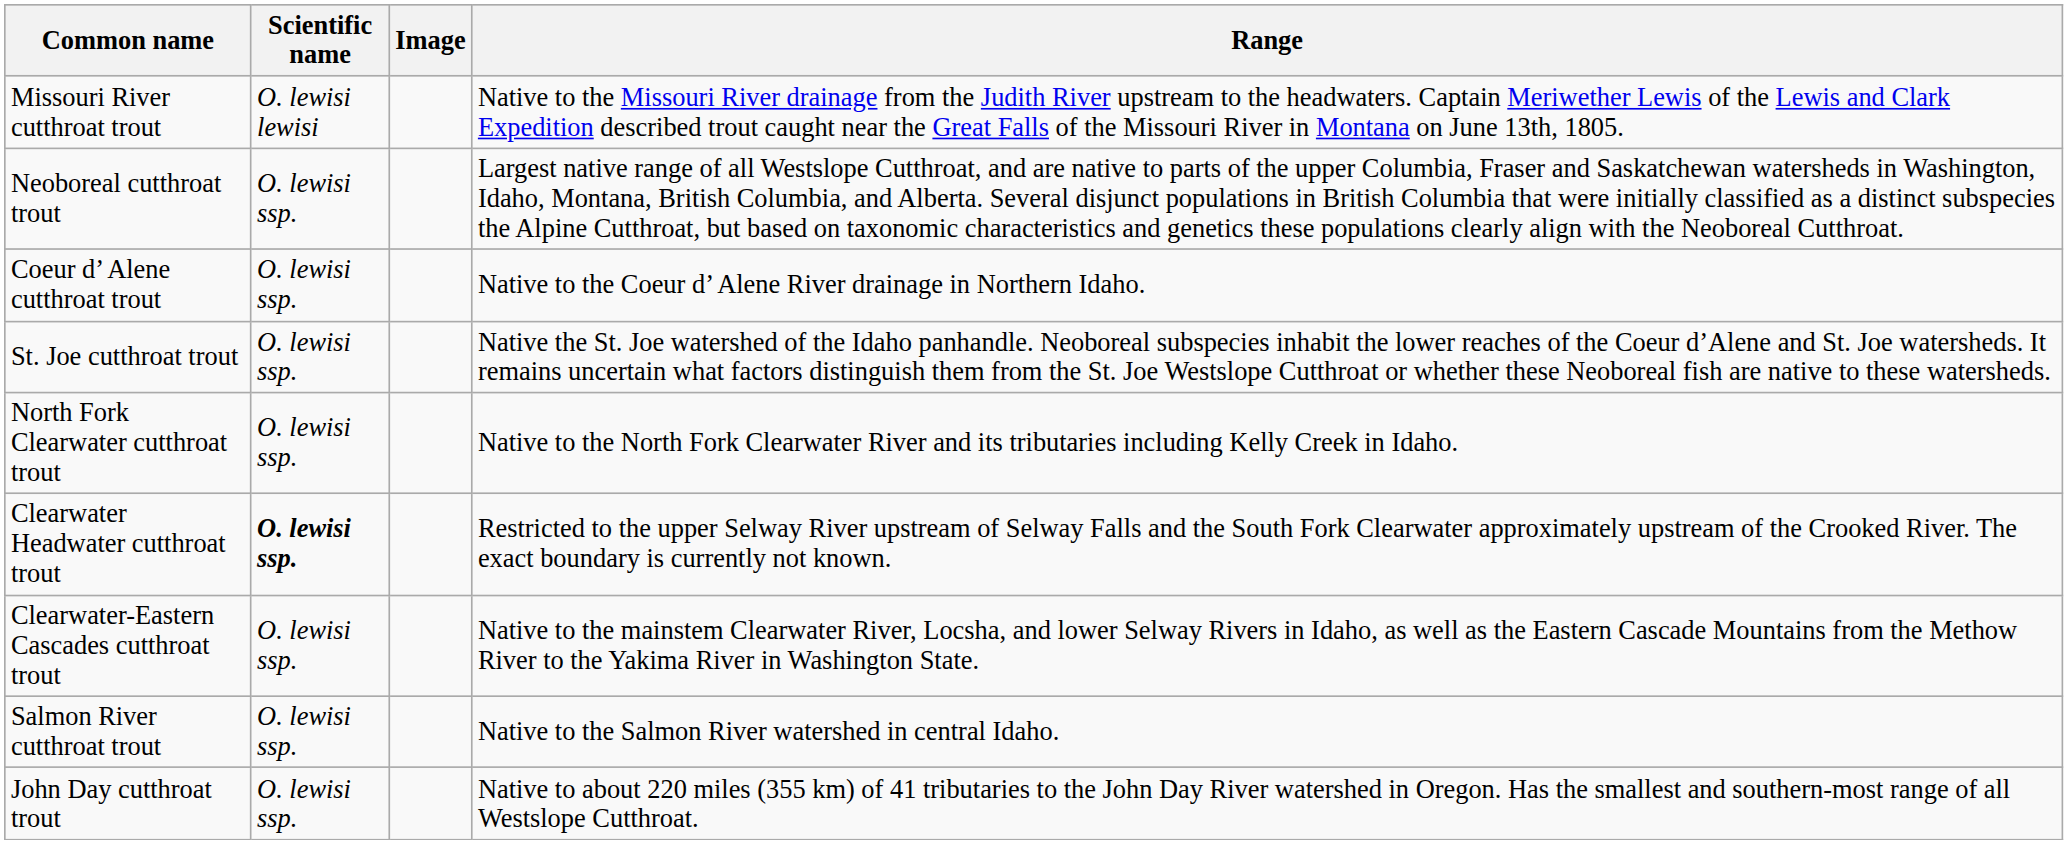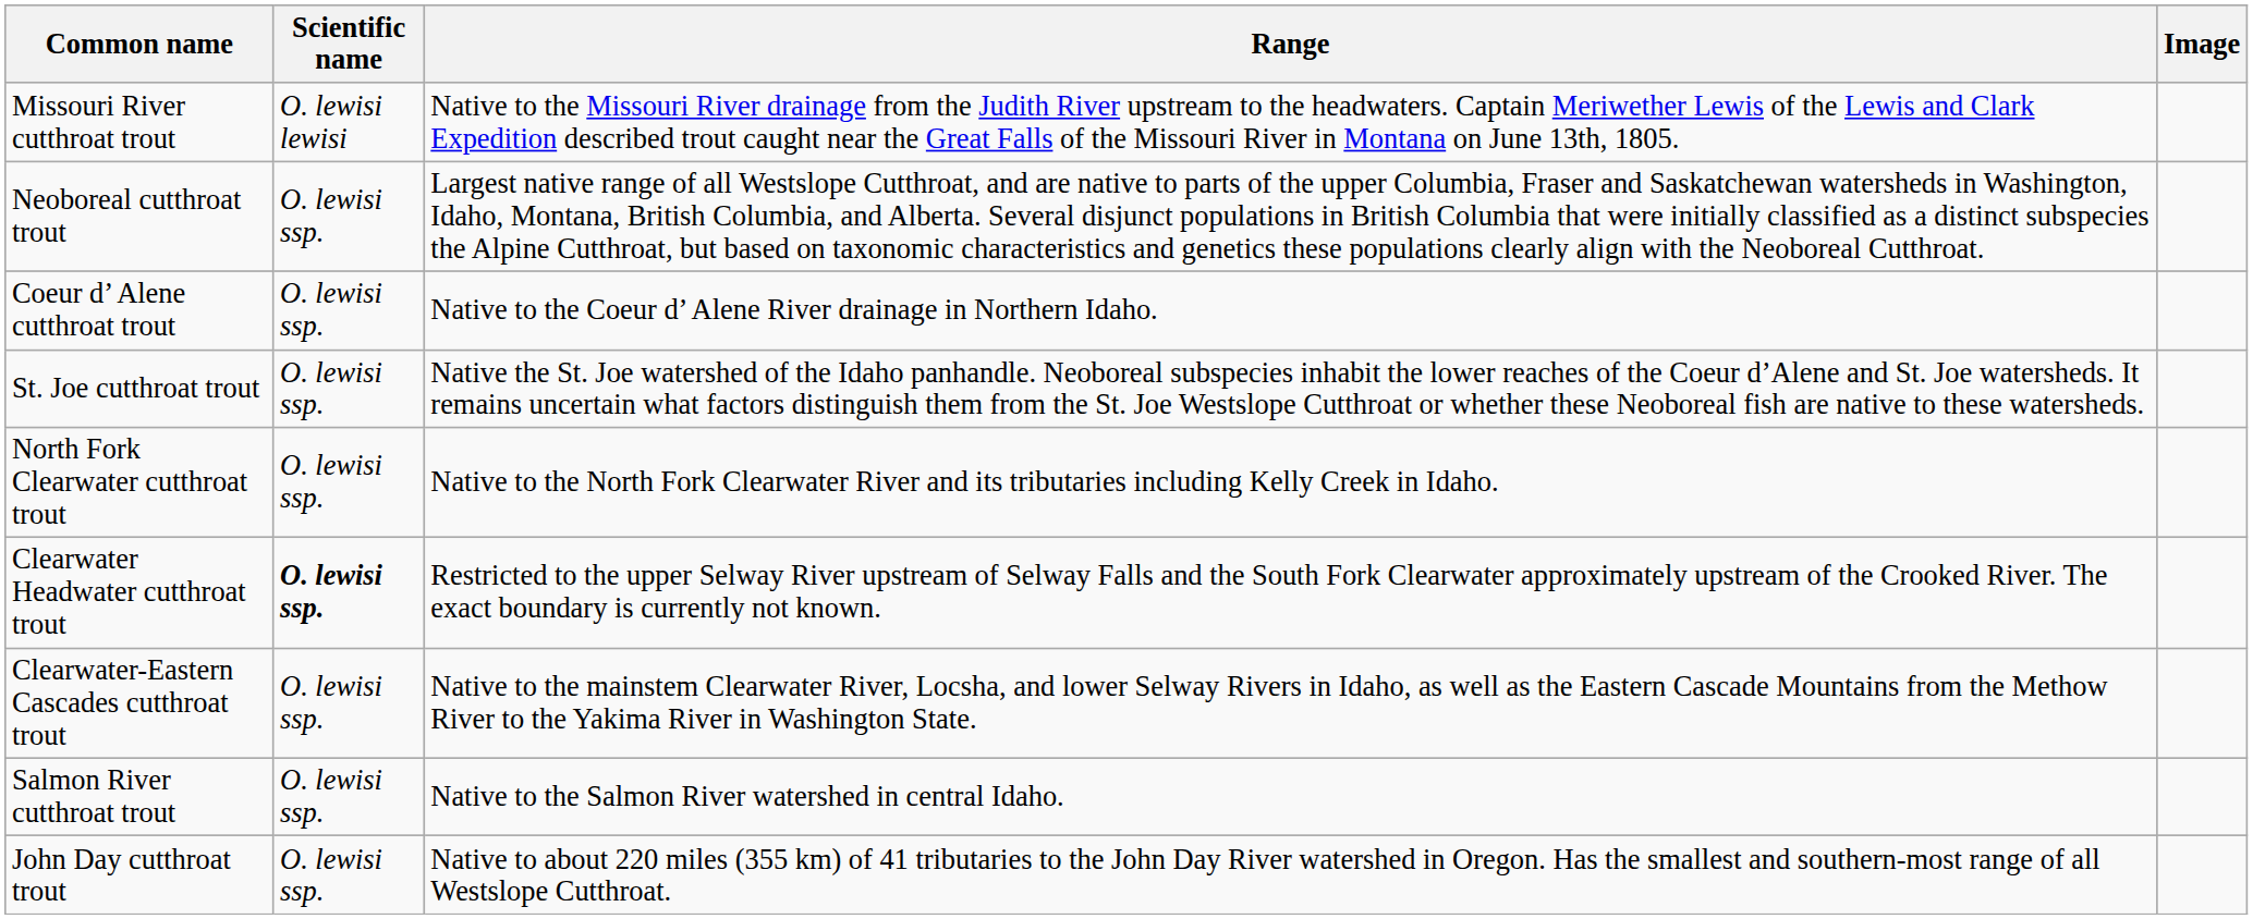 <table class="wikitable">
 <tr>
 <th>Common name</th>
 <th>Scientific name</th>
+<th>Range</th>
 <th>Image</th>
-<th>Range</th>
 </tr>
 <tr>
 <td>Missouri River cutthroat trout</td>
 <td><em>O. lewisi lewisi</em></td>
+<td>Native to the <a href='#'>Missouri River drainage</a> from the <a href='#'>Judith River</a> upstream to the headwaters. Captain <a href='#'>Meriwether Lewis</a> of the <a href='#'>Lewis and Clark Expedition</a> described trout caught near the <a href='#'>Great Falls</a> of the Missouri River in <a href='#'>Montana</a> on June 13th, 1805.</td>
 <td></td>
-<td>Native to the <a href='#'>Missouri River drainage</a> from the <a href='#'>Judith River</a> upstream to the headwaters. Captain <a href='#'>Meriwether Lewis</a> of the <a href='#'>Lewis and Clark Expedition</a> described trout caught near the <a href='#'>Great Falls</a> of the Missouri River in <a href='#'>Montana</a> on June 13th, 1805.</td>
 </tr>
 <tr>
 <td>Neoboreal cutthroat trout</td>
 <td><em>O. lewisi ssp.</em></td>
+<td>Largest native range of all Westslope Cutthroat, and are native to parts of the upper Columbia, Fraser and Saskatchewan watersheds in Washington, Idaho, Montana, British Columbia, and Alberta. Several disjunct populations in British Columbia that were initially classified as a distinct subspecies the Alpine Cutthroat, but based on taxonomic characteristics and genetics these populations clearly align with the Neoboreal Cutthroat.</td>
 <td></td>
-<td>Largest native range of all Westslope Cutthroat, and are native to parts of the upper Columbia, Fraser and Saskatchewan watersheds in Washington, Idaho, Montana, British Columbia, and Alberta. Several disjunct populations in British Columbia that were initially classified as a distinct subspecies the Alpine Cutthroat, but based on taxonomic characteristics and genetics these populations clearly align with the Neoboreal Cutthroat.</td>
 </tr>
 <tr>
 <td>Coeur d’ Alene cutthroat trout</td>
 <td><em>O. lewisi ssp.</em></td>
+<td>Native to the Coeur d’ Alene River drainage in Northern Idaho.</td>
 <td></td>
-<td>Native to the Coeur d’ Alene River drainage in Northern Idaho.</td>
 </tr>
 <tr>
 <td>St. Joe cutthroat trout</td>
 <td><em>O. lewisi ssp.</em></td>
+<td>Native the St. Joe watershed of the Idaho panhandle. Neoboreal subspecies inhabit the lower reaches of the Coeur d’Alene and St. Joe watersheds. It remains uncertain what factors distinguish them from the St. Joe Westslope Cutthroat or whether these Neoboreal fish are native to these watersheds.</td>
 <td></td>
-<td>Native the St. Joe watershed of the Idaho panhandle. Neoboreal subspecies inhabit the lower reaches of the Coeur d’Alene and St. Joe watersheds. It remains uncertain what factors distinguish them from the St. Joe Westslope Cutthroat or whether these Neoboreal fish are native to these watersheds.</td>
 </tr>
 <tr>
 <td>North Fork Clearwater cutthroat trout</td>
 <td><em>O. lewisi ssp.</em></td>
+<td>Native to the North Fork Clearwater River and its tributaries including Kelly Creek in Idaho.</td>
 <td></td>
-<td>Native to the North Fork Clearwater River and its tributaries including Kelly Creek in Idaho.</td>
 </tr>
 <tr>
 <td>Clearwater Headwater cutthroat trout</td>
 <td><strong><em>O. lewisi ssp.</em></strong></td>
+<td>Restricted to the upper Selway River upstream of Selway Falls and the South Fork Clearwater approximately upstream of the Crooked River. The exact boundary is currently not known.</td>
 <td></td>
-<td>Restricted to the upper Selway River upstream of Selway Falls and the South Fork Clearwater approximately upstream of the Crooked River. The exact boundary is currently not known.</td>
 </tr>
 <tr>
 <td>Clearwater-Eastern Cascades cutthroat trout</td>
 <td><em>O. lewisi ssp.</em></td>
+<td>Native to the mainstem Clearwater River, Locsha, and lower Selway Rivers in Idaho, as well as the Eastern Cascade Mountains from the Methow River to the Yakima River in Washington State.</td>
 <td></td>
-<td>Native to the mainstem Clearwater River, Locsha, and lower Selway Rivers in Idaho, as well as the Eastern Cascade Mountains from the Methow River to the Yakima River in Washington State.</td>
 </tr>
 <tr>
 <td>Salmon River cutthroat trout</td>
 <td><em>O. lewisi ssp.</em></td>
+<td>Native to the Salmon River watershed in central Idaho.</td>
 <td></td>
-<td>Native to the Salmon River watershed in central Idaho.</td>
 </tr>
 <tr>
 <td>John Day cutthroat trout</td>
 <td><em>O. lewisi ssp.</em></td>
+<td>Native to about 220 miles (355 km) of 41 tributaries to the John Day River watershed in Oregon. Has the smallest and southern-most range of all Westslope Cutthroat.</td>
 <td></td>
-<td>Native to about 220 miles (355 km) of 41 tributaries to the John Day River watershed in Oregon. Has the smallest and southern-most range of all Westslope Cutthroat.</td>
 </tr>
 </table>
